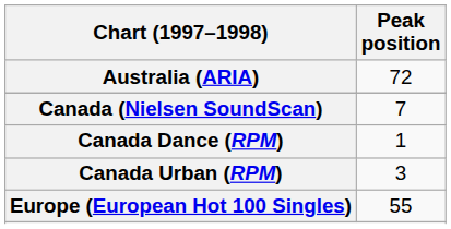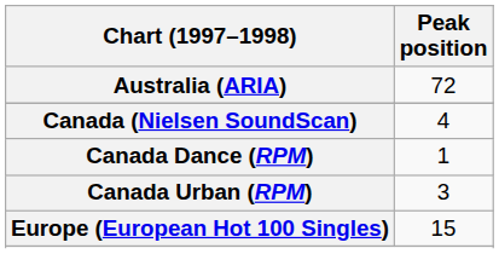 <table class="wikitable sortable plainrowheaders" style="text-align:center">
 <tr>
 <th scope="col">Chart (1997–1998)</th>
 <th scope="col">Peak<br>position</th>
 </tr>
 <tr>
 <th scope="row">Australia (<a href='#'>ARIA</a>)</th>
 <td>72</td>
 </tr>
 <tr>
 </tr>
 <tr>
 </tr>
 <tr>
 <th scope="row">Canada (<a href='#'>Nielsen SoundScan</a>)</th>
-<td>7</td>
+<td>4</td>
 </tr>
 <tr>
 <th scope="row">Canada Dance (<em><a href='#'>RPM</a></em>)</th>
 <td>1</td>
 </tr>
 <tr>
 <th scope="row">Canada Urban (<em><a href='#'>RPM</a></em>)</th>
 <td>3</td>
 </tr>
 <tr>
 <th scope="row">Europe (<a href='#'>European Hot 100 Singles</a>)</th>
-<td>55</td>
+<td>15</td>
 </tr>
 <tr>
 </tr>
 <tr>
 </tr>
 <tr>
 </tr>
 <tr>
 </tr>
 <tr>
 </tr>
 <tr>
 </tr>
 <tr>
 </tr>
 <tr>
 </tr>
 <tr>
 </tr>
 <tr>
 </tr>
 <tr>
 </tr>
 <tr>
 </tr>
 <tr>
 </tr>
 <tr>
 </tr>
 <tr>
 </tr>
 </table>
